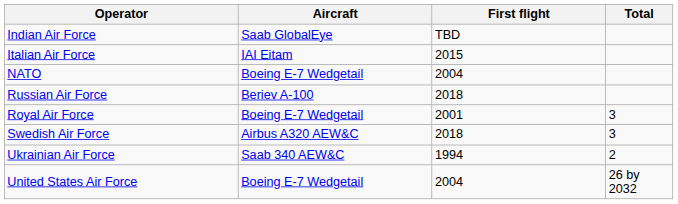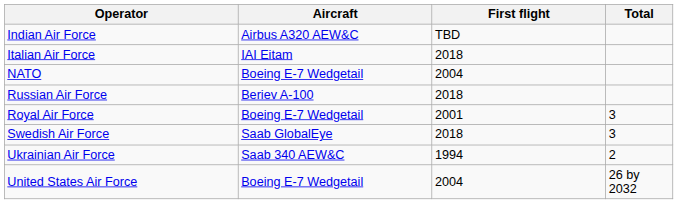 <table class="wikitable sortable" style="width:67%;">
 <tr>
 <th width=35%>Operator</th>
 <th width=29%>Aircraft</th>
 <th width=26%>First flight</th>
 <th width=12%>Total</th>
 </tr>
 <tr>
 <td><a href='#'>Indian Air Force</a></td>
-<td><a href='#'>Saab GlobalEye</a></td>
+<td><a href='#'>Airbus A320 AEW&C</a></td>
 <td>TBD</td>
 <td></td>
 </tr>
 <tr>
 <td><a href='#'>Italian Air Force</a></td>
 <td><a href='#'>IAI Eitam</a></td>
-<td>2015</td>
+<td>2018</td>
 <td></td>
 </tr>
 <tr>
 <td><a href='#'>NATO</a></td>
 <td><a href='#'>Boeing E-7 Wedgetail</a></td>
 <td>2004</td>
 <td></td>
 </tr>
 <tr>
 <td><a href='#'>Russian Air Force</a></td>
 <td><a href='#'>Beriev A-100</a></td>
 <td>2018</td>
 <td></td>
 </tr>
 <tr>
 <td><a href='#'>Royal Air Force</a></td>
 <td><a href='#'>Boeing E-7 Wedgetail</a></td>
 <td>2001</td>
 <td>3</td>
 </tr>
 <tr>
 <td><a href='#'>Swedish Air Force</a></td>
-<td><a href='#'>Airbus A320 AEW&C</a></td>
+<td><a href='#'>Saab GlobalEye</a></td>
 <td>2018</td>
 <td>3</td>
 </tr>
 <tr>
 <td><a href='#'>Ukrainian Air Force</a></td>
 <td><a href='#'>Saab 340 AEW&C</a></td>
 <td>1994</td>
 <td>2</td>
 </tr>
 <tr>
 <td><a href='#'>United States Air Force</a></td>
 <td><a href='#'>Boeing E-7 Wedgetail</a></td>
 <td>2004</td>
 <td>26 by 2032</td>
 </tr>
 </table>
